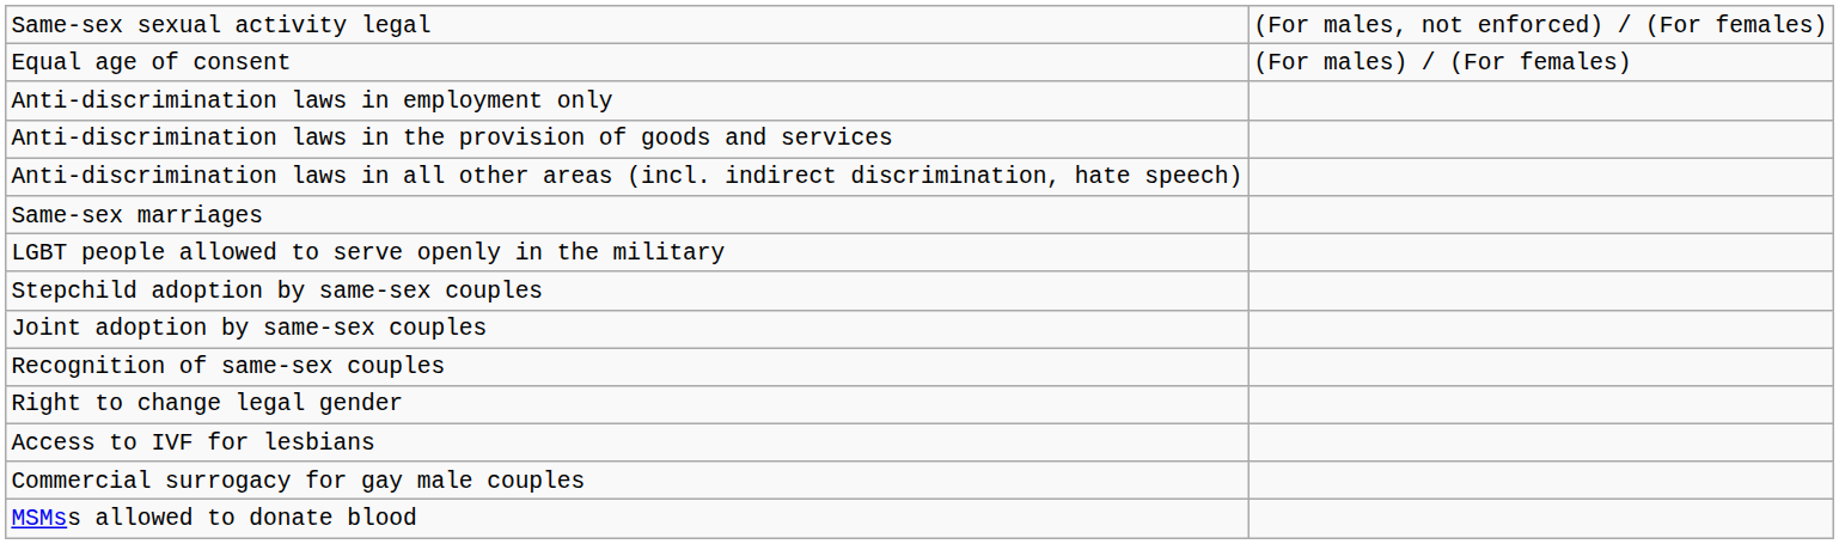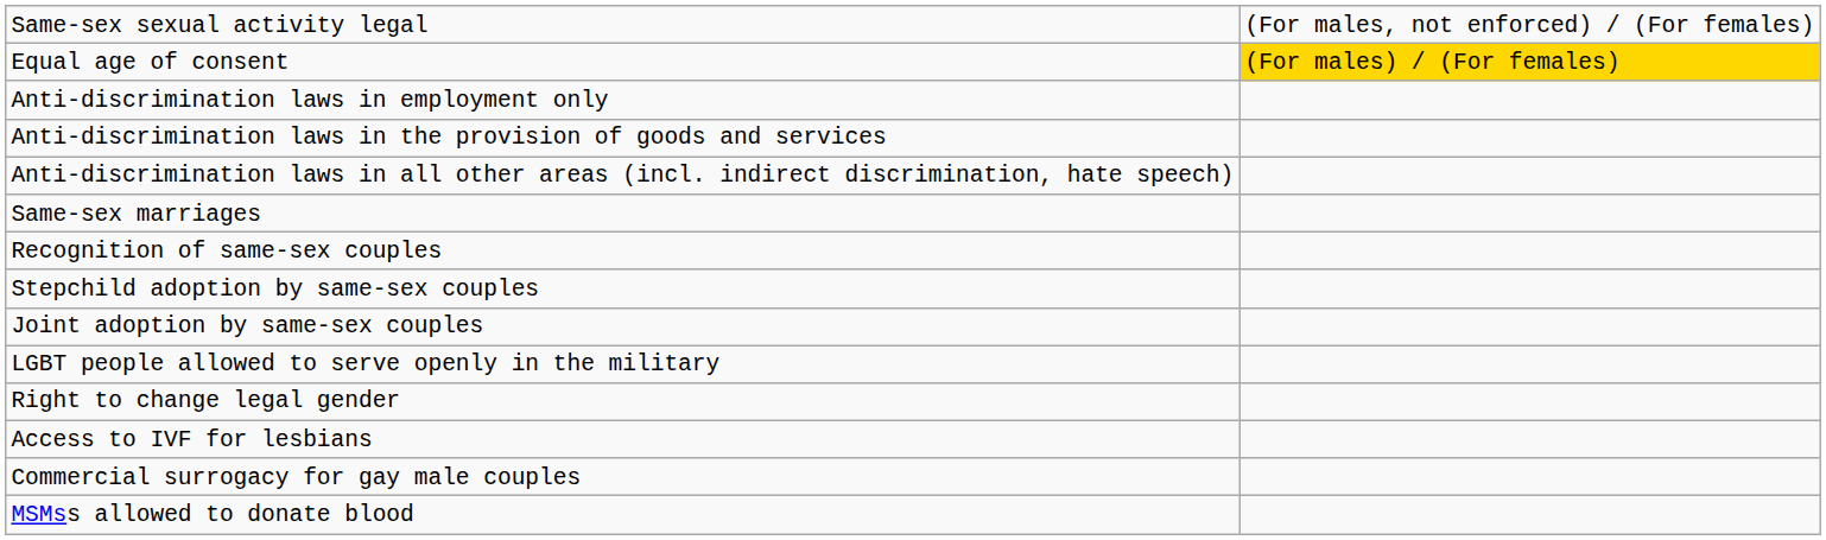 <table class="wikitable">
 <tr>
 <td>Same-sex sexual activity legal</td>
 <td> (For males, not enforced) /  (For females)</td>
 </tr>
 <tr>
 <td>Equal age of consent</td>
-<td> (For males) /  (For females)</td>
+<td style="background: gold;"> (For males) /  (For females)</td>
 </tr>
 <tr>
 <td>Anti-discrimination laws in employment only</td>
 <td></td>
 </tr>
 <tr>
 <td>Anti-discrimination laws in the provision of goods and services</td>
 <td></td>
 </tr>
 <tr>
 <td>Anti-discrimination laws in all other areas (incl. indirect discrimination, hate speech)</td>
 <td></td>
 </tr>
 <tr>
 <td>Same-sex marriages</td>
 <td></td>
 </tr>
 <tr>
-<td>LGBT people allowed to serve openly in the military</td>
+<td>Recognition of same-sex couples</td>
 <td></td>
 </tr>
 <tr>
 <td>Stepchild adoption by same-sex couples</td>
 <td></td>
 </tr>
 <tr>
 <td>Joint adoption by same-sex couples</td>
 <td></td>
 </tr>
 <tr>
-<td>Recognition of same-sex couples</td>
+<td>LGBT people allowed to serve openly in the military</td>
 <td></td>
 </tr>
 <tr>
 <td>Right to change legal gender</td>
 <td></td>
 </tr>
 <tr>
 <td>Access to IVF for lesbians</td>
 <td></td>
 </tr>
 <tr>
 <td>Commercial surrogacy for gay male couples</td>
 <td></td>
 </tr>
 <tr>
 <td><a href='#'>MSMs</a>s allowed to donate blood</td>
 <td></td>
 </tr>
 </table>
